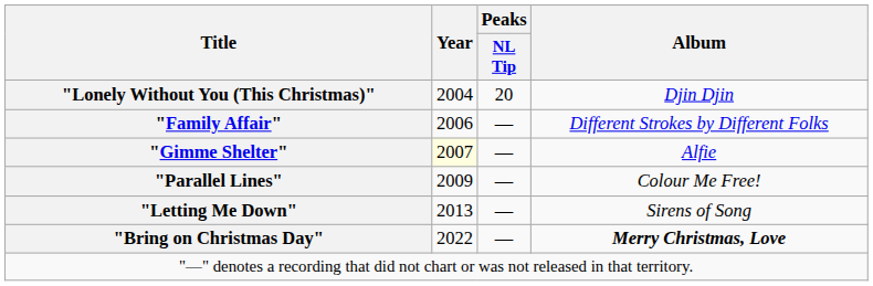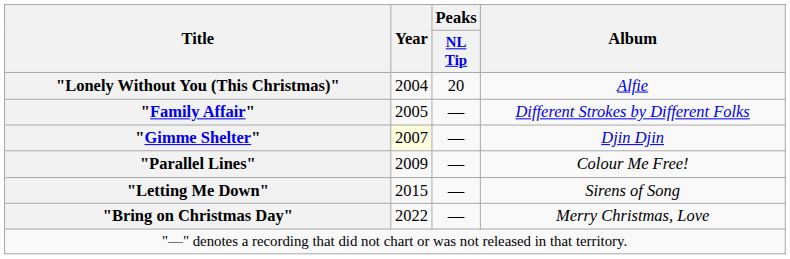 <table class="wikitable plainrowheaders" style="text-align:center;">
 <tr>
 <th scope="col" rowspan="2" style="width:23em;">Title</th>
 <th scope="col" rowspan="2" style="width:1em;">Year</th>
 <th scope="col">Peaks</th>
 <th scope="col" rowspan="2" style="width:18em;">Album</th>
 </tr>
 <tr>
 <th scope="col" style="width:2.5em;font-size:90%;"><a href='#'>NL<br>Tip</a><br></th>
 </tr>
 <tr>
 <th scope="row">"Lonely Without You (This Christmas)"<br></th>
 <td>2004</td>
 <td>20</td>
-<td><em><a href='#'>Djin Djin</a></em></td>
+<td><em><a href='#'>Alfie</a></em></td>
 </tr>
 <tr>
 <th scope="row">"<a href='#'>Family Affair</a>"<br></th>
-<td>2006</td>
+<td>2005</td>
 <td>—</td>
 <td><em><a href='#'>Different Strokes by Different Folks</a></em></td>
 </tr>
 <tr>
 <th scope="row">"<a href='#'>Gimme Shelter</a>"<br></th>
 <td style="background: lightyellow;">2007</td>
 <td>—</td>
-<td><em><a href='#'>Alfie</a></em></td>
+<td><em><a href='#'>Djin Djin</a></em></td>
 </tr>
 <tr>
 <th scope="row">"Parallel Lines"</th>
 <td>2009</td>
 <td>—</td>
 <td><em>Colour Me Free!</em></td>
 </tr>
 <tr>
 <th scope="row">"Letting Me Down"<br></th>
-<td>2013</td>
+<td>2015</td>
 <td>—</td>
 <td><em>Sirens of Song</em></td>
 </tr>
 <tr>
 <th scope="row">"Bring on Christmas Day"</th>
 <td>2022</td>
 <td>—</td>
-<td><strong><em>Merry Christmas, Love</em></strong></td>
+<td><em>Merry Christmas, Love</em></td>
 </tr>
 <tr>
 <td colspan="4" style="font-size:90%">"—" denotes a recording that did not chart or was not released in that territory.</td>
 </tr>
 </table>
